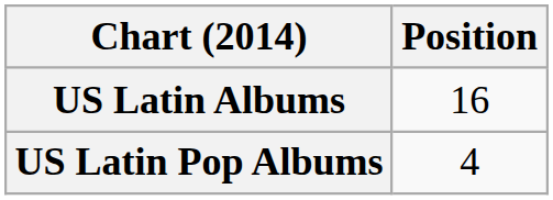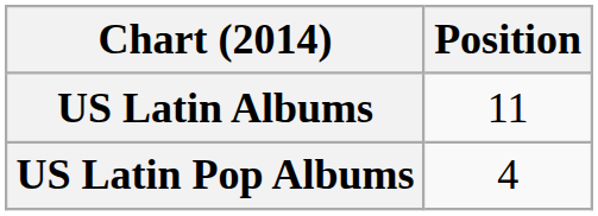 <table class="wikitable sortable plainrowheaders">
 <tr>
 <th scope="col">Chart (2014)</th>
 <th scope="col">Position</th>
 </tr>
 <tr>
 <th scope="row">US Latin Albums</th>
-<td style="text-align:center;">16</td>
+<td style="text-align:center;">11</td>
 </tr>
 <tr>
 <th scope="row">US Latin Pop Albums</th>
 <td style="text-align:center;">4</td>
 </tr>
 </table>
